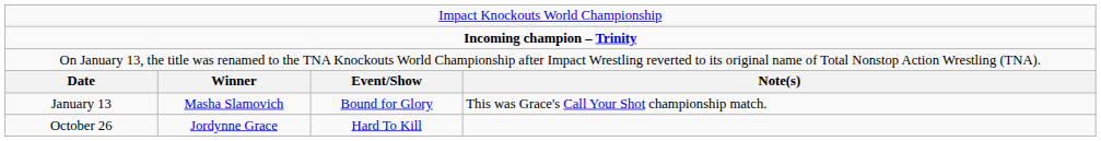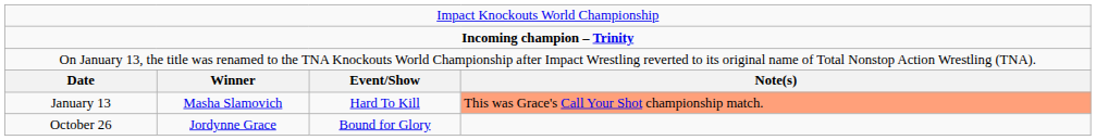 <table class="wikitable" style="text-align:center; width:100%;">
 <tr>
 <td colspan="4" style="text-align: center;"><a href='#'>Impact Knockouts World Championship</a></td>
 </tr>
 <tr>
 <td colspan="4" style="text-align: center;"><strong>Incoming champion – <a href='#'>Trinity</a></strong></td>
 </tr>
 <tr>
 <td colspan="4" style="text-align: center;">On January 13, the title was renamed to the TNA Knockouts World Championship after Impact Wrestling reverted to its original name of Total Nonstop Action Wrestling (TNA).</td>
 </tr>
 <tr>
 <th width=14%>Date</th>
 <th width=14%>Winner</th>
 <th width=14%>Event/Show</th>
 <th width=58%>Note(s)</th>
 </tr>
 <tr>
 <td>January 13</td>
 <td><a href='#'>Masha Slamovich</a></td>
-<td><a href='#'>Bound for Glory</a></td>
-<td align=left>This was Grace's <a href='#'>Call Your Shot</a> championship match.</td>
+<td><a href='#'>Hard To Kill</a></td>
+<td align=left style="background: lightsalmon;">This was Grace's <a href='#'>Call Your Shot</a> championship match.</td>
 </tr>
 <tr>
 <td>October 26</td>
 <td><a href='#'>Jordynne Grace</a></td>
-<td><a href='#'>Hard To Kill</a></td>
+<td><a href='#'>Bound for Glory</a></td>
 <td></td>
 </tr>
 </table>
